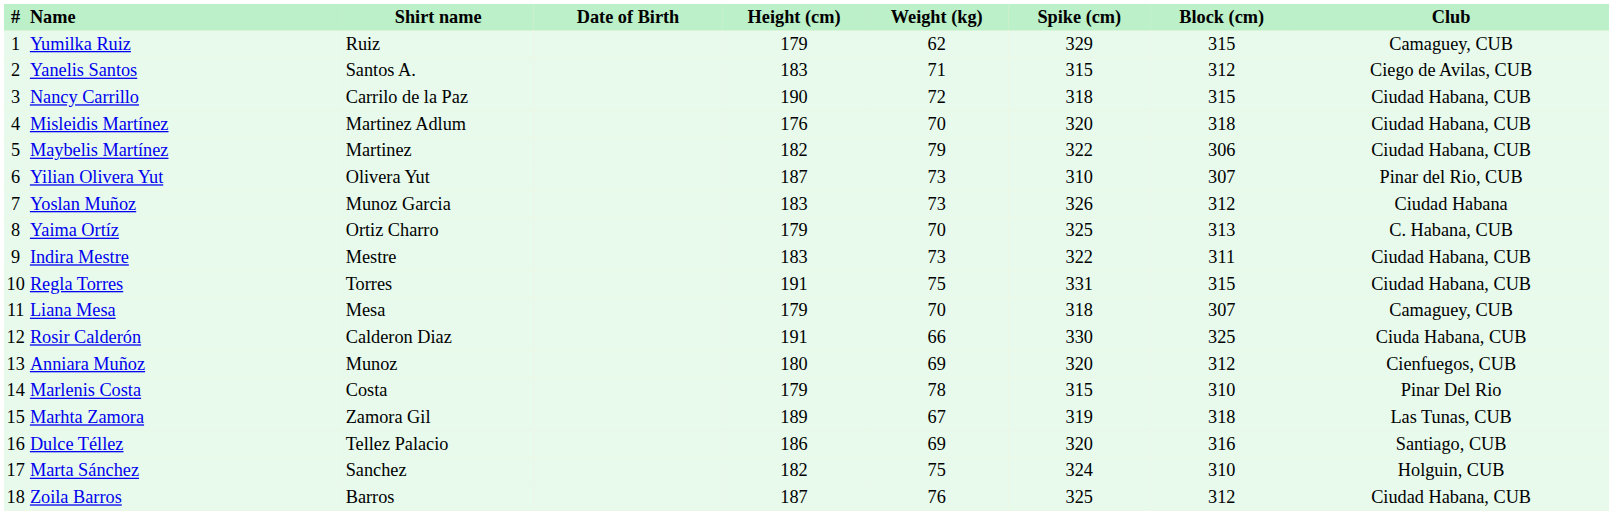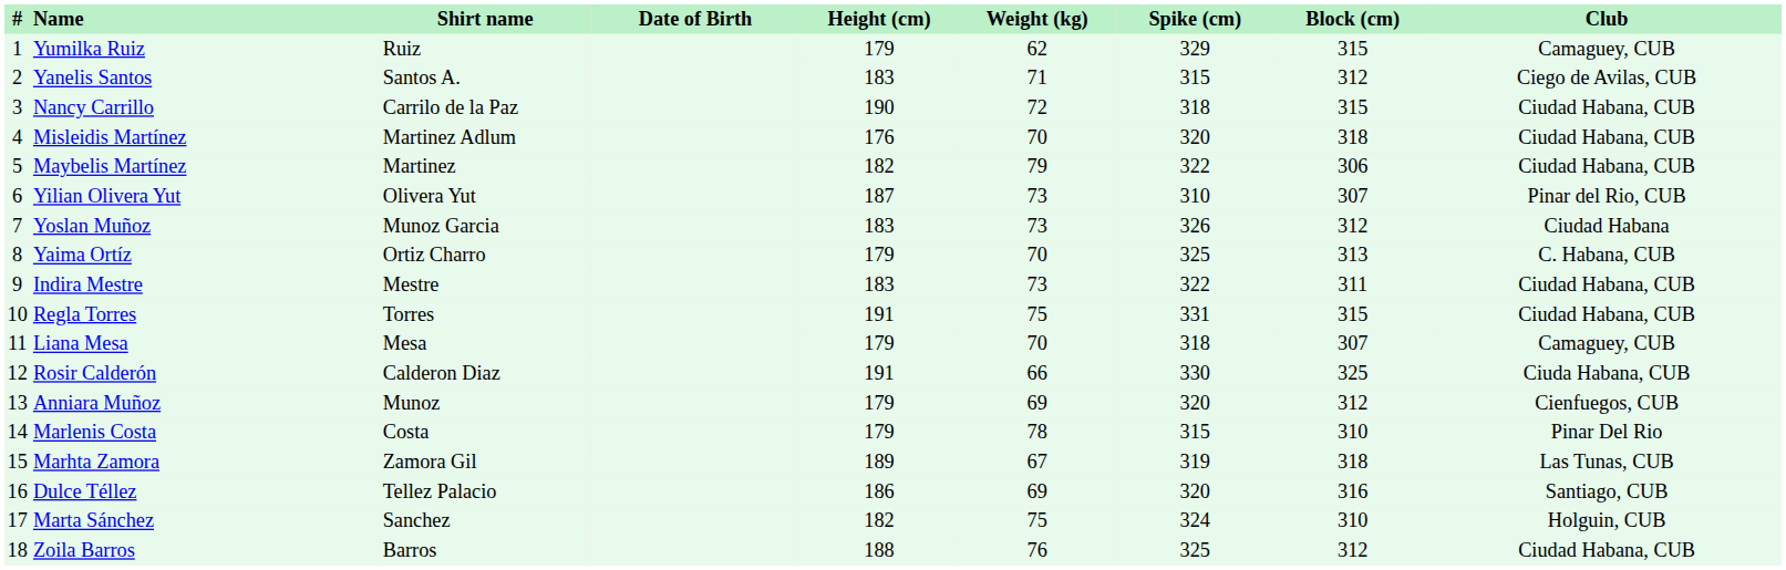 <table border=0 cellpadding=2 cellspacing=0  |- bgcolor=#FFECCE style="text-align:center; font-size:90%; width:100%">
 <tr bgcolor=#BBF0C9>
 <th>#</th>
 <th align=left width=20%>Name</th>
 <th width=12%>Shirt name</th>
 <th width=12%>Date of Birth</th>
 <th width=9%>Height (cm)</th>
 <th width=9%>Weight (kg)</th>
 <th width=9%>Spike (cm)</th>
 <th width=9%>Block (cm)</th>
 <th width=20%>Club</th>
 </tr>
 <tr bgcolor=#E7FAEC>
 <td>1</td>
 <td align=left><a href='#'>Yumilka Ruiz</a></td>
 <td align=left>Ruiz</td>
 <td></td>
 <td>179</td>
 <td>62</td>
 <td>329</td>
 <td>315</td>
 <td>Camaguey, CUB</td>
 </tr>
 <tr bgcolor=#E7FAEC>
 <td>2</td>
 <td align=left><a href='#'>Yanelis Santos</a></td>
 <td align=left>Santos A.</td>
 <td></td>
 <td>183</td>
 <td>71</td>
 <td>315</td>
 <td>312</td>
 <td>Ciego de Avilas, CUB</td>
 </tr>
 <tr bgcolor=#E7FAEC>
 <td>3</td>
 <td align=left><a href='#'>Nancy Carrillo</a></td>
 <td align=left>Carrilo de la Paz</td>
 <td></td>
 <td>190</td>
 <td>72</td>
 <td>318</td>
 <td>315</td>
 <td>Ciudad Habana, CUB</td>
 </tr>
 <tr bgcolor=#E7FAEC>
 <td>4</td>
 <td align=left><a href='#'>Misleidis Martínez</a></td>
 <td align=left>Martinez Adlum</td>
 <td></td>
 <td>176</td>
 <td>70</td>
 <td>320</td>
 <td>318</td>
 <td>Ciudad Habana, CUB</td>
 </tr>
 <tr bgcolor=#E7FAEC>
 <td>5</td>
 <td align=left><a href='#'>Maybelis Martínez</a></td>
 <td align=left>Martinez</td>
 <td></td>
 <td>182</td>
 <td>79</td>
 <td>322</td>
 <td>306</td>
 <td>Ciudad Habana, CUB</td>
 </tr>
 <tr bgcolor=#E7FAEC>
 <td>6</td>
 <td align=left><a href='#'>Yilian Olivera Yut</a></td>
 <td align=left>Olivera Yut</td>
 <td></td>
 <td>187</td>
 <td>73</td>
 <td>310</td>
 <td>307</td>
 <td>Pinar del Rio, CUB</td>
 </tr>
 <tr bgcolor=#E7FAEC>
 <td>7</td>
 <td align=left><a href='#'>Yoslan Muñoz</a></td>
 <td align=left>Munoz Garcia</td>
 <td></td>
 <td>183</td>
 <td>73</td>
 <td>326</td>
 <td>312</td>
 <td>Ciudad Habana</td>
 </tr>
 <tr bgcolor=#E7FAEC>
 <td>8</td>
 <td align=left><a href='#'>Yaima Ortíz</a></td>
 <td align=left>Ortiz Charro</td>
 <td></td>
 <td>179</td>
 <td>70</td>
 <td>325</td>
 <td>313</td>
 <td>C. Habana, CUB</td>
 </tr>
 <tr bgcolor=#E7FAEC>
 <td>9</td>
 <td align=left><a href='#'>Indira Mestre</a></td>
 <td align=left>Mestre</td>
 <td></td>
 <td>183</td>
 <td>73</td>
 <td>322</td>
 <td>311</td>
 <td>Ciudad Habana, CUB</td>
 </tr>
 <tr bgcolor=#E7FAEC>
 <td>10</td>
 <td align=left><a href='#'>Regla Torres</a></td>
 <td align=left>Torres</td>
 <td></td>
 <td>191</td>
 <td>75</td>
 <td>331</td>
 <td>315</td>
 <td>Ciudad Habana, CUB</td>
 </tr>
 <tr bgcolor=#E7FAEC>
 <td>11</td>
 <td align=left><a href='#'>Liana Mesa</a></td>
 <td align=left>Mesa</td>
 <td></td>
 <td>179</td>
 <td>70</td>
 <td>318</td>
 <td>307</td>
 <td>Camaguey, CUB</td>
 </tr>
 <tr bgcolor=#E7FAEC>
 <td>12</td>
 <td align=left><a href='#'>Rosir Calderón</a></td>
 <td align=left>Calderon Diaz</td>
 <td></td>
 <td>191</td>
 <td>66</td>
 <td>330</td>
 <td>325</td>
 <td>Ciuda Habana, CUB</td>
 </tr>
 <tr bgcolor=#E7FAEC>
 <td>13</td>
 <td align=left><a href='#'>Anniara Muñoz</a></td>
 <td align=left>Munoz</td>
 <td></td>
-<td>180</td>
+<td>179</td>
 <td>69</td>
 <td>320</td>
 <td>312</td>
 <td>Cienfuegos, CUB</td>
 </tr>
 <tr bgcolor=#E7FAEC>
 <td>14</td>
 <td align=left><a href='#'>Marlenis Costa</a></td>
 <td align=left>Costa</td>
 <td></td>
 <td>179</td>
 <td>78</td>
 <td>315</td>
 <td>310</td>
 <td>Pinar Del Rio</td>
 </tr>
 <tr bgcolor=#E7FAEC>
 <td>15</td>
 <td align=left><a href='#'>Marhta Zamora</a></td>
 <td align=left>Zamora Gil</td>
 <td></td>
 <td>189</td>
 <td>67</td>
 <td>319</td>
 <td>318</td>
 <td>Las Tunas, CUB</td>
 </tr>
 <tr bgcolor=#E7FAEC>
 <td>16</td>
 <td align=left><a href='#'>Dulce Téllez</a></td>
 <td align=left>Tellez Palacio</td>
 <td></td>
 <td>186</td>
 <td>69</td>
 <td>320</td>
 <td>316</td>
 <td>Santiago, CUB</td>
 </tr>
 <tr bgcolor=#E7FAEC>
 <td>17</td>
 <td align=left><a href='#'>Marta Sánchez</a></td>
 <td align=left>Sanchez</td>
 <td></td>
 <td>182</td>
 <td>75</td>
 <td>324</td>
 <td>310</td>
 <td>Holguin, CUB</td>
 </tr>
 <tr bgcolor=#E7FAEC>
 <td>18</td>
 <td align=left><a href='#'>Zoila Barros</a></td>
 <td align=left>Barros</td>
 <td></td>
-<td>187</td>
+<td>188</td>
 <td>76</td>
 <td>325</td>
 <td>312</td>
 <td>Ciudad Habana, CUB</td>
 </tr>
 </table>
